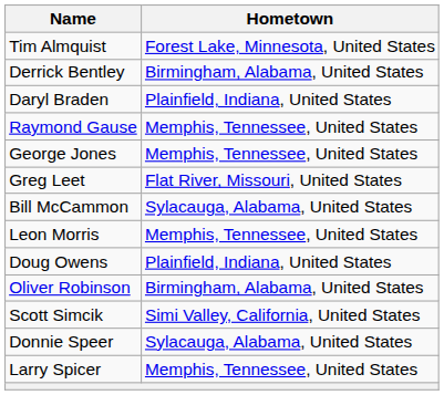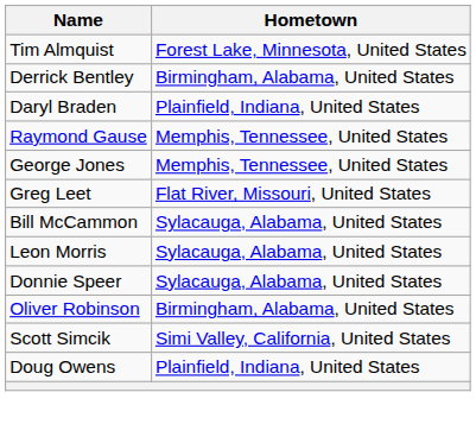 <table class="wikitable" style="font-size: 90%">
 <tr>
 <th>Name</th>
 <th>Hometown</th>
 </tr>
 <tr>
 <td>Tim Almquist</td>
 <td><a href='#'>Forest Lake, Minnesota</a>, United States</td>
 </tr>
 <tr>
 <td>Derrick Bentley</td>
 <td><a href='#'>Birmingham, Alabama</a>, United States</td>
 </tr>
 <tr>
 <td>Daryl Braden</td>
 <td><a href='#'>Plainfield, Indiana</a>, United States</td>
 </tr>
 <tr>
 <td><a href='#'>Raymond Gause</a></td>
 <td><a href='#'>Memphis, Tennessee</a>, United States</td>
 </tr>
 <tr>
 <td>George Jones</td>
 <td><a href='#'>Memphis, Tennessee</a>, United States</td>
 </tr>
 <tr>
 <td>Greg Leet</td>
 <td><a href='#'>Flat River, Missouri</a>, United States</td>
 </tr>
 <tr>
 <td>Bill McCammon</td>
 <td><a href='#'>Sylacauga, Alabama</a>, United States</td>
 </tr>
 <tr>
 <td>Leon Morris</td>
-<td><a href='#'>Memphis, Tennessee</a>, United States</td>
+<td><a href='#'>Sylacauga, Alabama</a>, United States</td>
 </tr>
 <tr>
-<td>Doug Owens</td>
-<td><a href='#'>Plainfield, Indiana</a>, United States</td>
+<td>Donnie Speer</td>
+<td><a href='#'>Sylacauga, Alabama</a>, United States</td>
 </tr>
 <tr>
 <td><a href='#'>Oliver Robinson</a></td>
 <td><a href='#'>Birmingham, Alabama</a>, United States</td>
 </tr>
 <tr>
 <td>Scott Simcik</td>
 <td><a href='#'>Simi Valley, California</a>, United States</td>
 </tr>
 <tr>
-<td>Donnie Speer</td>
-<td><a href='#'>Sylacauga, Alabama</a>, United States</td>
-</tr>
-<tr>
-<td>Larry Spicer</td>
-<td><a href='#'>Memphis, Tennessee</a>, United States</td>
+<td>Doug Owens</td>
+<td><a href='#'>Plainfield, Indiana</a>, United States</td>
 </tr>
 <tr>
 <th colspan="2"></th>
 </tr>
 </table>
